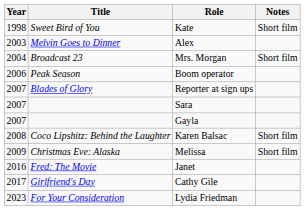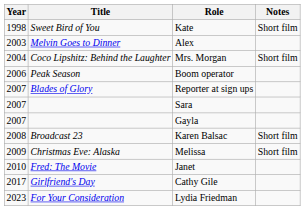 <table class="wikitable sortable">
 <tr>
 <th>Year</th>
 <th>Title</th>
 <th>Role</th>
 <th class="unsortable">Notes</th>
 </tr>
 <tr>
 <td>1998</td>
 <td><em>Sweet Bird of You</em></td>
 <td>Kate</td>
 <td>Short film</td>
 </tr>
 <tr>
 <td>2003</td>
 <td><em><a href='#'>Melvin Goes to Dinner</a></em></td>
 <td>Alex</td>
 <td></td>
 </tr>
 <tr>
 <td>2004</td>
-<td><em>Broadcast 23</em></td>
+<td><em>Coco Lipshitz: Behind the Laughter</em></td>
 <td>Mrs. Morgan</td>
 <td>Short film</td>
 </tr>
 <tr>
 <td>2006</td>
 <td><em>Peak Season</em></td>
 <td>Boom operator</td>
 <td></td>
 </tr>
 <tr>
 <td>2007</td>
 <td><em><a href='#'>Blades of Glory</a></em></td>
 <td>Reporter at sign ups</td>
 <td></td>
 </tr>
 <tr>
 <td>2007</td>
 <td><em></em></td>
 <td>Sara</td>
 <td></td>
 </tr>
 <tr>
 <td>2007</td>
 <td><em></em></td>
 <td>Gayla</td>
 <td></td>
 </tr>
 <tr>
 <td>2008</td>
-<td><em>Coco Lipshitz: Behind the Laughter</em></td>
+<td><em>Broadcast 23</em></td>
 <td>Karen Balsac</td>
 <td>Short film</td>
 </tr>
 <tr>
 <td>2009</td>
 <td><em>Christmas Eve: Alaska</em></td>
 <td>Melissa</td>
 <td>Short film</td>
 </tr>
 <tr>
-<td>2016</td>
+<td>2010</td>
 <td><em><a href='#'>Fred: The Movie</a></em></td>
 <td>Janet</td>
 <td></td>
 </tr>
 <tr>
 <td>2017</td>
 <td><em><a href='#'>Girlfriend's Day</a></em></td>
 <td>Cathy Gile</td>
 <td></td>
 </tr>
 <tr>
 <td>2023</td>
 <td><em><a href='#'>For Your Consideration</a></em></td>
 <td>Lydia Friedman</td>
 <td></td>
 </tr>
 </table>
